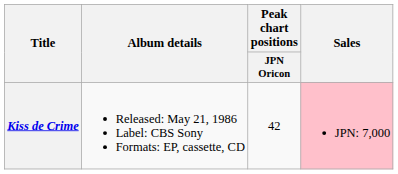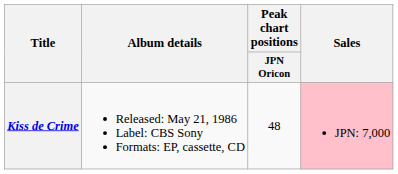 <table class="wikitable plainrowheaders">
 <tr>
 <th scope="col" rowspan="2">Title</th>
 <th scope="col" rowspan="2">Album details</th>
 <th scope="col">Peak chart positions</th>
 <th scope="col" rowspan="2">Sales<br></th>
 </tr>
 <tr>
 <th scope="col" style="width:4em;font-size:85%">JPN<br>Oricon<br></th>
 </tr>
 <tr>
 <th scope="row"><em><a href='#'>Kiss de Crime</a></em></th>
 <td><br><ul><li>Released: May 21, 1986</li><li>Label: CBS Sony</li><li>Formats: EP, cassette, CD</li></ul></td>
-<td align="center">42</td>
+<td align="center">48</td>
 <td style="background: pink;"><br><ul><li>JPN: 7,000</li></ul></td>
 </tr>
 </table>
